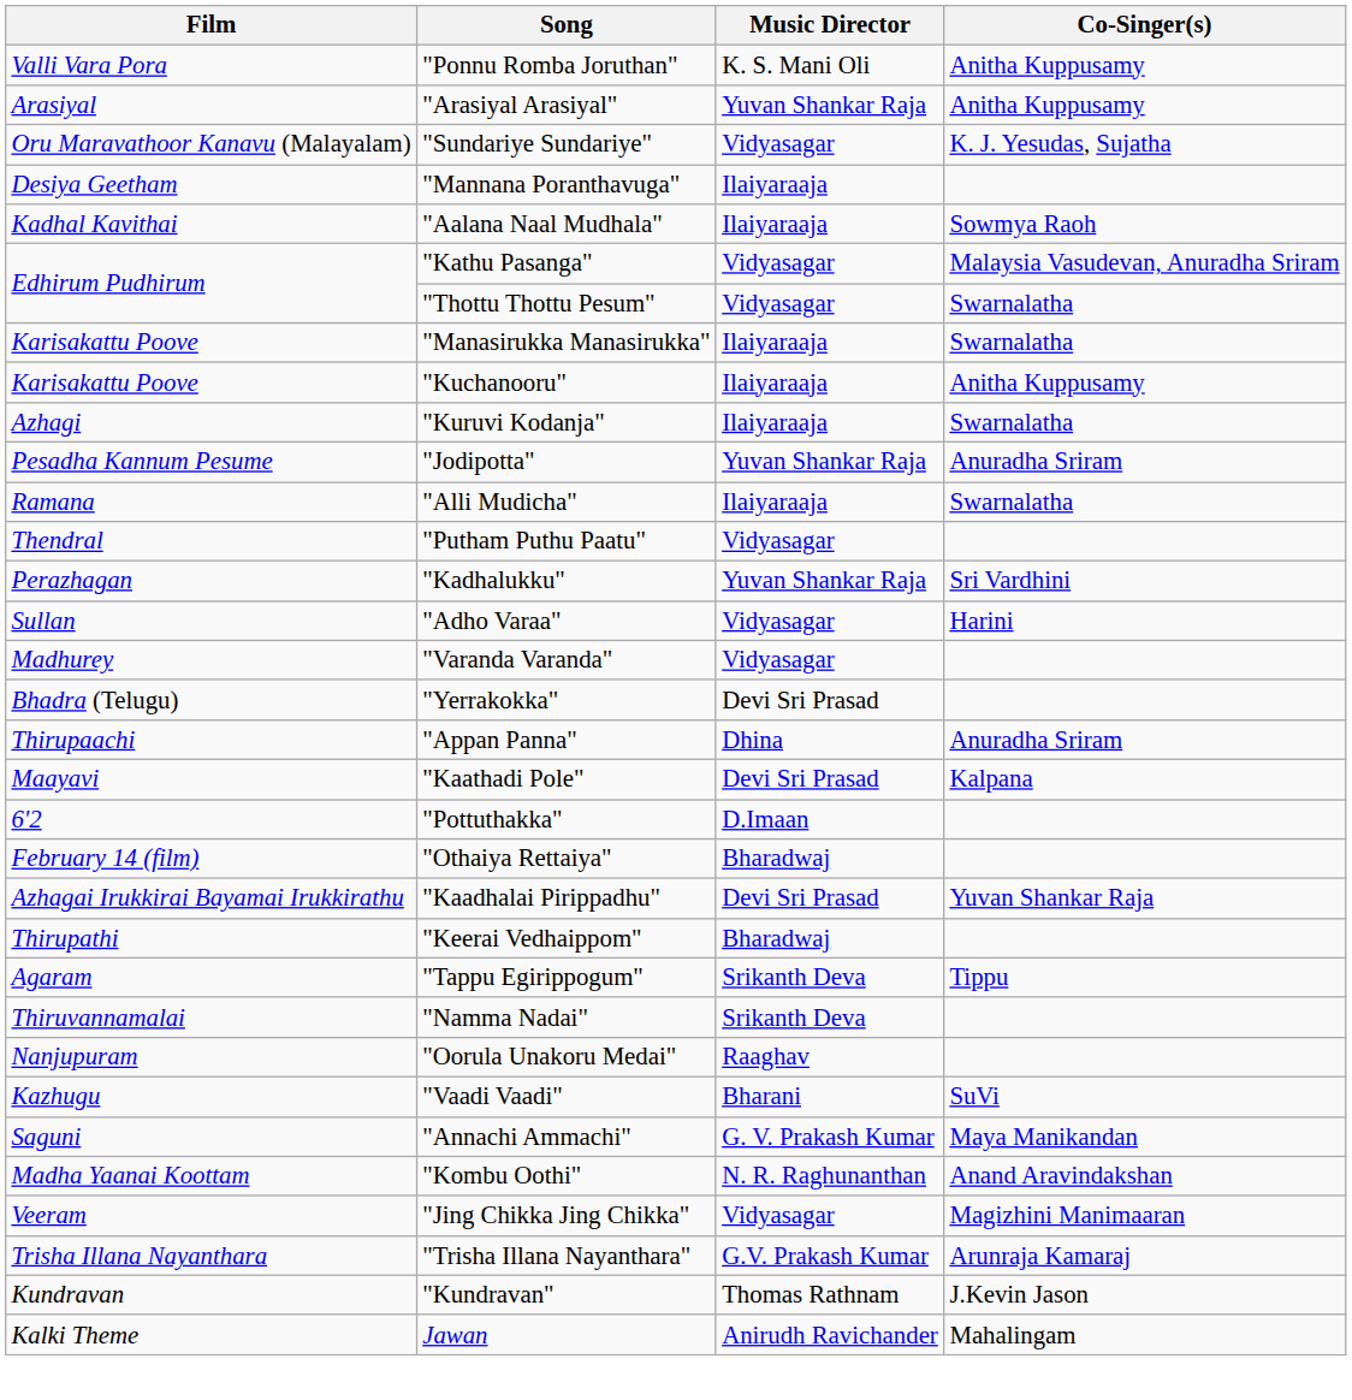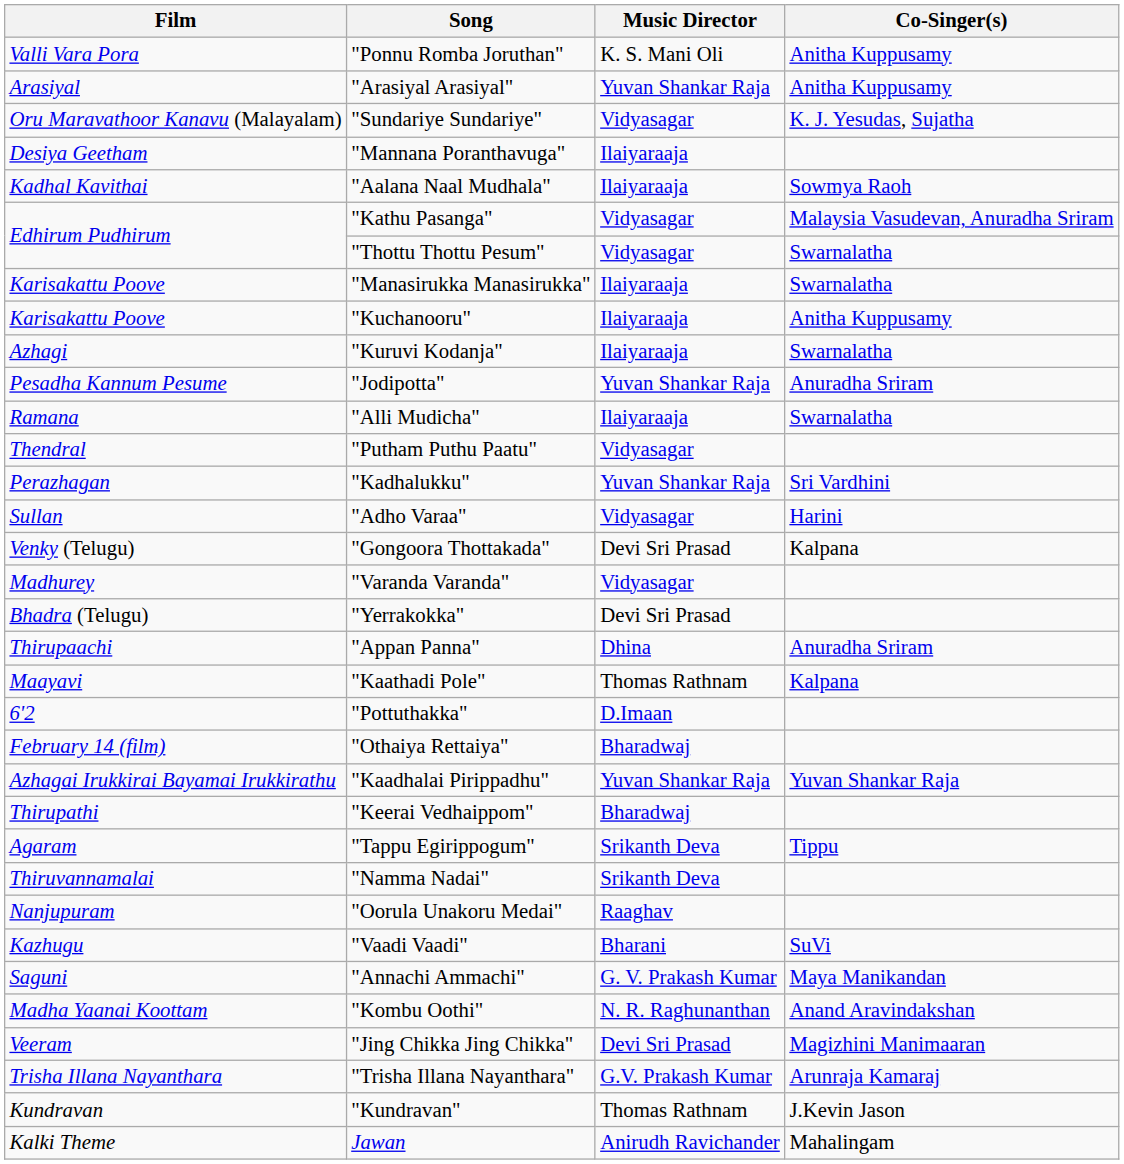 <table class="wikitable">
 <tr>
 <th>Film</th>
 <th>Song</th>
 <th>Music Director</th>
 <th>Co-Singer(s)</th>
 </tr>
 <tr>
 <td><em><a href='#'>Valli Vara Pora</a></em></td>
 <td>"Ponnu Romba Joruthan"</td>
 <td>K. S. Mani Oli</td>
 <td><a href='#'>Anitha Kuppusamy</a></td>
 </tr>
 <tr>
 <td><em><a href='#'>Arasiyal</a></em></td>
 <td>"Arasiyal Arasiyal"</td>
 <td><a href='#'>Yuvan Shankar Raja</a></td>
 <td><a href='#'>Anitha Kuppusamy</a></td>
 </tr>
 <tr>
 <td><em><a href='#'>Oru Maravathoor Kanavu</a></em> (Malayalam)</td>
 <td>"Sundariye Sundariye"</td>
 <td><a href='#'>Vidyasagar</a></td>
 <td><a href='#'>K. J. Yesudas</a>, <a href='#'>Sujatha</a></td>
 </tr>
 <tr>
 <td><em><a href='#'>Desiya Geetham</a></em></td>
 <td>"Mannana Poranthavuga"</td>
 <td><a href='#'>Ilaiyaraaja</a></td>
 <td></td>
 </tr>
 <tr>
 <td><em><a href='#'>Kadhal Kavithai</a></em></td>
 <td>"Aalana Naal Mudhala"</td>
 <td><a href='#'>Ilaiyaraaja</a></td>
 <td><a href='#'>Sowmya Raoh</a></td>
 </tr>
 <tr>
 <td rowspan="2"><em><a href='#'>Edhirum Pudhirum</a></em></td>
 <td>"Kathu Pasanga"</td>
 <td><a href='#'>Vidyasagar</a></td>
 <td><a href='#'>Malaysia Vasudevan, Anuradha Sriram</a></td>
 </tr>
 <tr>
 <td>"Thottu Thottu Pesum"</td>
 <td><a href='#'>Vidyasagar</a></td>
 <td><a href='#'>Swarnalatha</a></td>
 </tr>
 <tr>
 <td><em><a href='#'>Karisakattu Poove</a></em></td>
 <td>"Manasirukka Manasirukka"</td>
 <td><a href='#'>Ilaiyaraaja</a></td>
 <td><a href='#'>Swarnalatha</a></td>
 </tr>
 <tr>
 <td><em><a href='#'>Karisakattu Poove</a></em></td>
 <td>"Kuchanooru"</td>
 <td><a href='#'>Ilaiyaraaja</a></td>
 <td><a href='#'>Anitha Kuppusamy</a></td>
 </tr>
 <tr>
 <td><em><a href='#'>Azhagi</a></em></td>
 <td>"Kuruvi Kodanja"</td>
 <td><a href='#'>Ilaiyaraaja</a></td>
 <td><a href='#'>Swarnalatha</a></td>
 </tr>
 <tr>
 <td><em><a href='#'>Pesadha Kannum Pesume</a></em></td>
 <td>"Jodipotta"</td>
 <td><a href='#'>Yuvan Shankar Raja</a></td>
 <td><a href='#'>Anuradha Sriram</a></td>
 </tr>
 <tr>
 <td><em><a href='#'>Ramana</a></em></td>
 <td>"Alli Mudicha"</td>
 <td><a href='#'>Ilaiyaraaja</a></td>
 <td><a href='#'>Swarnalatha</a></td>
 </tr>
 <tr>
 <td><em><a href='#'>Thendral</a></em></td>
 <td>"Putham Puthu Paatu"</td>
 <td><a href='#'>Vidyasagar</a></td>
 <td></td>
 </tr>
 <tr>
 <td><em><a href='#'>Perazhagan</a></em></td>
 <td>"Kadhalukku"</td>
 <td><a href='#'>Yuvan Shankar Raja</a></td>
 <td><a href='#'>Sri Vardhini</a></td>
 </tr>
 <tr>
 <td><em><a href='#'>Sullan</a></em></td>
 <td>"Adho Varaa"</td>
 <td><a href='#'>Vidyasagar</a></td>
 <td><a href='#'>Harini</a></td>
 </tr>
 <tr>
+<td><em><a href='#'>Venky</a></em> (Telugu)</td>
+<td>"Gongoora Thottakada"</td>
+<td>Devi Sri Prasad</td>
+<td>Kalpana</td>
+</tr>
+<tr>
 <td><em><a href='#'>Madhurey</a></em></td>
 <td>"Varanda Varanda"</td>
 <td><a href='#'>Vidyasagar</a></td>
 <td></td>
 </tr>
 <tr>
 <td><em><a href='#'>Bhadra</a></em> (Telugu)</td>
 <td>"Yerrakokka"</td>
 <td>Devi Sri Prasad</td>
 <td></td>
 </tr>
 <tr>
 <td><em><a href='#'>Thirupaachi</a></em></td>
 <td>"Appan Panna"</td>
 <td><a href='#'>Dhina</a></td>
 <td><a href='#'>Anuradha Sriram</a></td>
 </tr>
 <tr>
 <td><em><a href='#'>Maayavi</a></em></td>
 <td>"Kaathadi Pole"</td>
-<td><a href='#'>Devi Sri Prasad</a></td>
+<td>Thomas Rathnam</td>
 <td><a href='#'>Kalpana</a></td>
 </tr>
 <tr>
 <td><em><a href='#'>6'2</a></em></td>
 <td>"Pottuthakka"</td>
 <td><a href='#'>D.Imaan</a></td>
 <td></td>
 </tr>
 <tr>
 <td><em><a href='#'>February 14 (film)</a></em></td>
 <td>"Othaiya Rettaiya"</td>
 <td><a href='#'>Bharadwaj</a></td>
 <td></td>
 </tr>
 <tr>
 <td><em><a href='#'>Azhagai Irukkirai Bayamai Irukkirathu</a></em></td>
 <td>"Kaadhalai Pirippadhu"</td>
-<td><a href='#'>Devi Sri Prasad</a></td>
+<td><a href='#'>Yuvan Shankar Raja</a></td>
 <td><a href='#'>Yuvan Shankar Raja</a></td>
 </tr>
 <tr>
 <td><em><a href='#'>Thirupathi</a></em></td>
 <td>"Keerai Vedhaippom"</td>
 <td><a href='#'>Bharadwaj</a></td>
 <td></td>
 </tr>
 <tr>
 <td><em><a href='#'>Agaram</a></em></td>
 <td>"Tappu Egirippogum"</td>
 <td><a href='#'>Srikanth Deva</a></td>
 <td><a href='#'>Tippu</a></td>
 </tr>
 <tr>
 <td><em><a href='#'>Thiruvannamalai</a></em></td>
 <td>"Namma Nadai"</td>
 <td><a href='#'>Srikanth Deva</a></td>
 <td></td>
 </tr>
 <tr>
 <td><em><a href='#'>Nanjupuram</a></em></td>
 <td>"Oorula Unakoru Medai"</td>
 <td><a href='#'>Raaghav</a></td>
 <td></td>
 </tr>
 <tr>
 <td><em><a href='#'>Kazhugu</a></em></td>
 <td>"Vaadi Vaadi"</td>
 <td><a href='#'>Bharani</a></td>
 <td><a href='#'>SuVi</a></td>
 </tr>
 <tr>
 <td><em><a href='#'>Saguni</a></em></td>
 <td>"Annachi Ammachi"</td>
 <td><a href='#'>G. V. Prakash Kumar</a></td>
 <td><a href='#'>Maya Manikandan</a></td>
 </tr>
 <tr>
 <td><em><a href='#'>Madha Yaanai Koottam</a></em></td>
 <td>"Kombu Oothi"</td>
 <td><a href='#'>N. R. Raghunanthan</a></td>
 <td><a href='#'>Anand Aravindakshan</a></td>
 </tr>
 <tr>
 <td><em><a href='#'>Veeram</a></em></td>
 <td>"Jing Chikka Jing Chikka"</td>
-<td><a href='#'>Vidyasagar</a></td>
+<td><a href='#'>Devi Sri Prasad</a></td>
 <td><a href='#'>Magizhini Manimaaran</a></td>
 </tr>
 <tr>
 <td><em><a href='#'>Trisha Illana Nayanthara</a></em></td>
 <td>"Trisha Illana Nayanthara"</td>
 <td><a href='#'>G.V. Prakash Kumar</a></td>
 <td><a href='#'>Arunraja Kamaraj</a></td>
 </tr>
 <tr>
 <td><em>Kundravan</em></td>
 <td>"Kundravan"</td>
 <td>Thomas Rathnam</td>
 <td>J.Kevin Jason</td>
 </tr>
 <tr>
 <td><em>Kalki Theme</em></td>
 <td><em><a href='#'>Jawan</a></em></td>
 <td><a href='#'>Anirudh Ravichander</a></td>
 <td>Mahalingam</td>
 </tr>
 </table>
